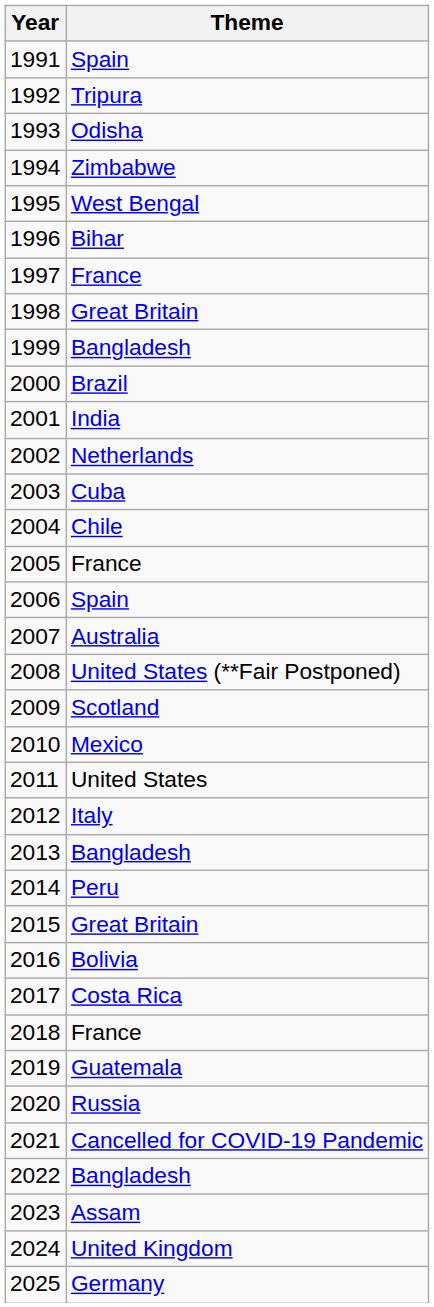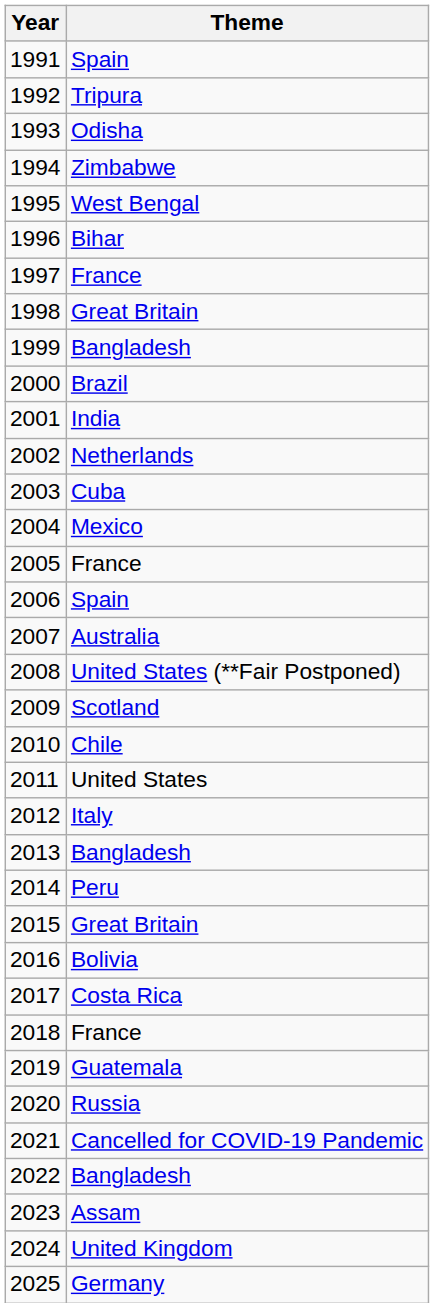 <table class="wikitable" align="right" border="5" cellpadding="2" cellspacing="2">
 <tr>
 <th>Year</th>
 <th>Theme</th>
 </tr>
 <tr>
 <td>1991</td>
 <td><a href='#'>Spain</a></td>
 </tr>
 <tr>
 <td>1992</td>
 <td><a href='#'>Tripura</a></td>
 </tr>
 <tr>
 <td>1993</td>
 <td><a href='#'>Odisha</a></td>
 </tr>
 <tr>
 <td>1994</td>
 <td><a href='#'>Zimbabwe</a></td>
 </tr>
 <tr>
 <td>1995</td>
 <td><a href='#'>West Bengal</a></td>
 </tr>
 <tr>
 <td>1996</td>
 <td><a href='#'>Bihar</a></td>
 </tr>
 <tr>
 <td>1997</td>
 <td><a href='#'>France</a></td>
 </tr>
 <tr>
 <td>1998</td>
 <td><a href='#'>Great Britain</a></td>
 </tr>
 <tr>
 <td>1999</td>
 <td><a href='#'>Bangladesh</a></td>
 </tr>
 <tr>
 <td>2000</td>
 <td><a href='#'>Brazil</a></td>
 </tr>
 <tr>
 <td>2001</td>
 <td><a href='#'>India</a></td>
 </tr>
 <tr>
 <td>2002</td>
 <td><a href='#'>Netherlands</a></td>
 </tr>
 <tr>
 <td>2003</td>
 <td><a href='#'>Cuba</a></td>
 </tr>
 <tr>
 <td>2004</td>
-<td><a href='#'>Chile</a></td>
+<td><a href='#'>Mexico</a></td>
 </tr>
 <tr>
 <td>2005</td>
 <td>France</td>
 </tr>
 <tr>
 <td>2006</td>
 <td><a href='#'>Spain</a></td>
 </tr>
 <tr>
 <td>2007</td>
 <td><a href='#'>Australia</a></td>
 </tr>
 <tr>
 <td>2008</td>
 <td><a href='#'>United States</a> (**Fair Postponed)</td>
 </tr>
 <tr>
 <td>2009</td>
 <td><a href='#'>Scotland</a></td>
 </tr>
 <tr>
 <td>2010</td>
-<td><a href='#'>Mexico</a></td>
+<td><a href='#'>Chile</a></td>
 </tr>
 <tr>
 <td>2011</td>
 <td>United States</td>
 </tr>
 <tr>
 <td>2012</td>
 <td><a href='#'>Italy</a></td>
 </tr>
 <tr>
 <td>2013</td>
 <td><a href='#'>Bangladesh</a></td>
 </tr>
 <tr>
 <td>2014</td>
 <td><a href='#'>Peru</a></td>
 </tr>
 <tr>
 <td>2015</td>
 <td><a href='#'>Great Britain</a></td>
 </tr>
 <tr>
 <td>2016</td>
 <td><a href='#'>Bolivia</a></td>
 </tr>
 <tr>
 <td>2017</td>
 <td><a href='#'>Costa Rica</a></td>
 </tr>
 <tr>
 <td>2018</td>
 <td>France</td>
 </tr>
 <tr>
 <td>2019</td>
 <td><a href='#'>Guatemala</a></td>
 </tr>
 <tr>
 <td>2020</td>
 <td><a href='#'>Russia</a></td>
 </tr>
 <tr>
 <td>2021</td>
 <td><a href='#'>Cancelled for COVID-19 Pandemic</a></td>
 </tr>
 <tr>
 <td>2022</td>
 <td><a href='#'>Bangladesh</a></td>
 </tr>
 <tr>
 <td>2023</td>
 <td><a href='#'>Assam</a></td>
 </tr>
 <tr>
 <td>2024</td>
 <td><a href='#'>United Kingdom</a></td>
 </tr>
 <tr>
 <td>2025</td>
 <td><a href='#'>Germany</a></td>
 </tr>
 </table>
